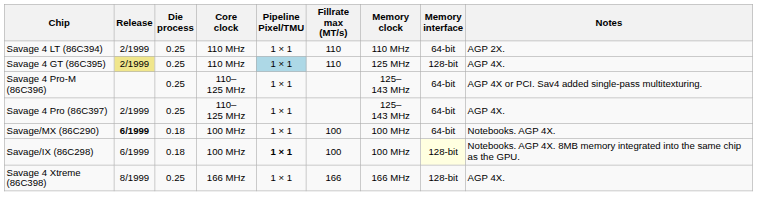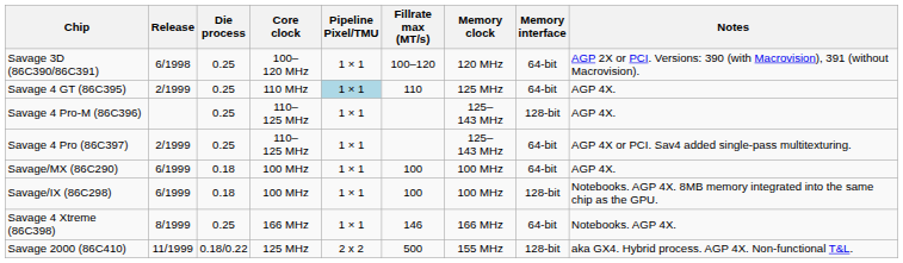 <table class="wikitable" style="text-align:center">
 <tr>
 <th>Chip</th>
 <th>Release</th>
 <th>Die<br>process</th>
 <th>Core<br>clock</th>
 <th>Pipeline<br>Pixel/TMU</th>
 <th>Fillrate max<br>(MT/s)</th>
 <th>Memory<br>clock</th>
 <th>Memory<br>interface</th>
 <th>Notes</th>
 </tr>
 <tr>
-<td align="left">Savage 4 LT (86C394)</td>
-<td>2/1999</td>
+<td align="left">Savage 3D (86C390/86C391)</td>
+<td>6/1998</td>
 <td>0.25</td>
-<td>110 MHz</td>
+<td>100–120 MHz</td>
 <td>1 × 1</td>
-<td>110</td>
-<td>110 MHz</td>
+<td>100–120</td>
+<td>120 MHz</td>
 <td>64-bit</td>
-<td align="left">AGP 2X.</td>
+<td align="left"><a href='#'>AGP</a> 2X or <a href='#'>PCI</a>. Versions: 390 (with <a href='#'>Macrovision</a>), 391 (without Macrovision).</td>
 </tr>
 <tr>
 <td align="left">Savage 4 GT (86C395)</td>
-<td style="background: khaki;">2/1999</td>
+<td>2/1999</td>
 <td>0.25</td>
 <td>110 MHz</td>
 <td style="background: lightblue;">1 × 1</td>
 <td>110</td>
 <td>125 MHz</td>
-<td>128-bit</td>
+<td>64-bit</td>
 <td align="left">AGP 4X.</td>
 </tr>
 <tr>
 <td align="left">Savage 4 Pro-M (86C396)</td>
 <td></td>
 <td>0.25</td>
 <td>110–125 MHz</td>
 <td>1 × 1</td>
 <td></td>
 <td>125–143 MHz</td>
-<td>64-bit</td>
-<td align="left">AGP 4X or PCI. Sav4 added single-pass multitexturing.</td>
+<td>128-bit</td>
+<td align="left">AGP 4X.</td>
 </tr>
 <tr>
 <td align="left">Savage 4 Pro (86C397)</td>
 <td>2/1999</td>
 <td>0.25</td>
 <td>110–125 MHz</td>
 <td>1 × 1</td>
 <td></td>
 <td>125–143 MHz</td>
 <td>64-bit</td>
-<td align="left">AGP 4X.</td>
+<td align="left">AGP 4X or PCI. Sav4 added single-pass multitexturing.</td>
 </tr>
 <tr>
 <td align="left">Savage/MX (86C290)</td>
-<td><strong>6/1999</strong></td>
+<td>6/1999</td>
 <td>0.18</td>
 <td>100 MHz</td>
 <td>1 × 1</td>
 <td>100</td>
 <td>100 MHz</td>
 <td>64-bit</td>
-<td align="left">Notebooks. AGP 4X.</td>
+<td align="left">AGP 4X.</td>
 </tr>
 <tr>
 <td align="left">Savage/IX (86C298)</td>
 <td>6/1999</td>
 <td>0.18</td>
 <td>100 MHz</td>
-<td><strong>1 × 1</strong></td>
+<td>1 × 1</td>
 <td>100</td>
 <td>100 MHz</td>
-<td style="background: lightyellow;">128-bit</td>
+<td>128-bit</td>
 <td align="left">Notebooks. AGP 4X. 8MB memory integrated into the same chip as the GPU.</td>
 </tr>
 <tr>
 <td align="left">Savage 4 Xtreme (86C398)</td>
 <td>8/1999</td>
 <td>0.25</td>
 <td>166 MHz</td>
 <td>1 × 1</td>
-<td>166</td>
+<td>146</td>
 <td>166 MHz</td>
+<td>64-bit</td>
+<td align="left">Notebooks. AGP 4X.</td>
+</tr>
+<tr>
+<td align="left">Savage 2000 (86C410)</td>
+<td>11/1999</td>
+<td>0.18/0.22</td>
+<td>125 MHz</td>
+<td>2 x 2</td>
+<td>500</td>
+<td>155 MHz</td>
 <td>128-bit</td>
-<td align="left">AGP 4X.</td>
+<td align="left">aka GX4. Hybrid process. AGP 4X. Non-functional <a href='#'>T&L</a>.</td>
 </tr>
 </table>
